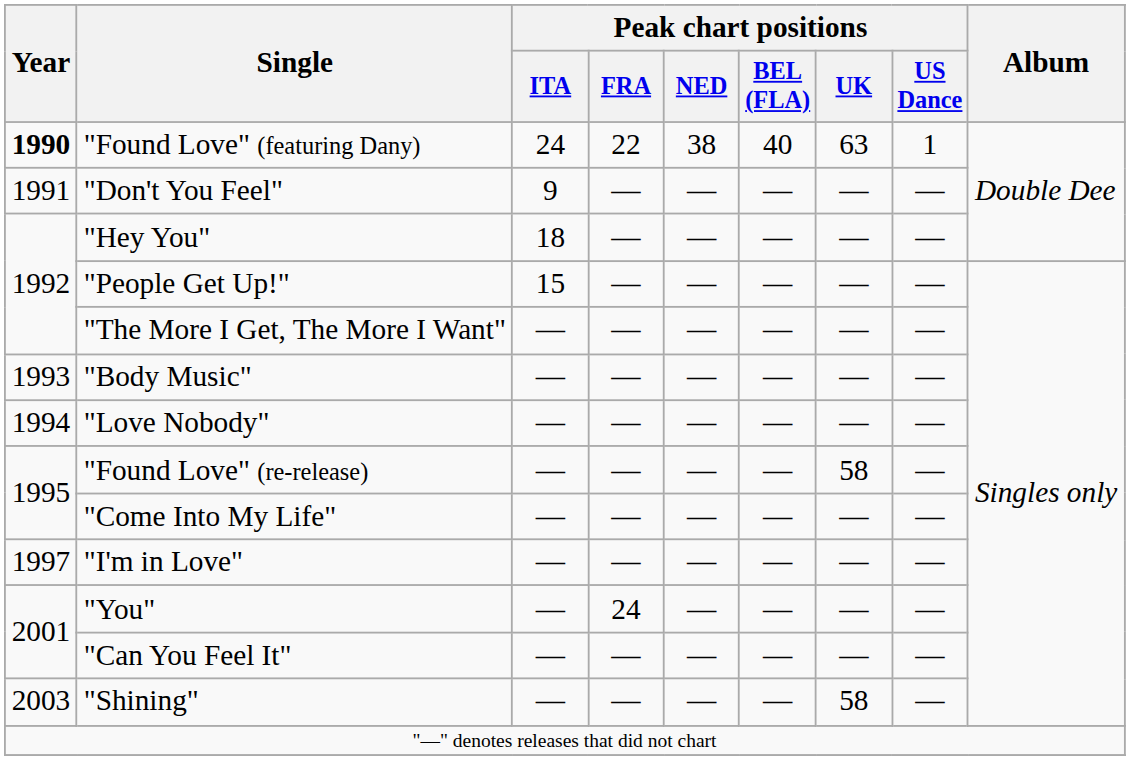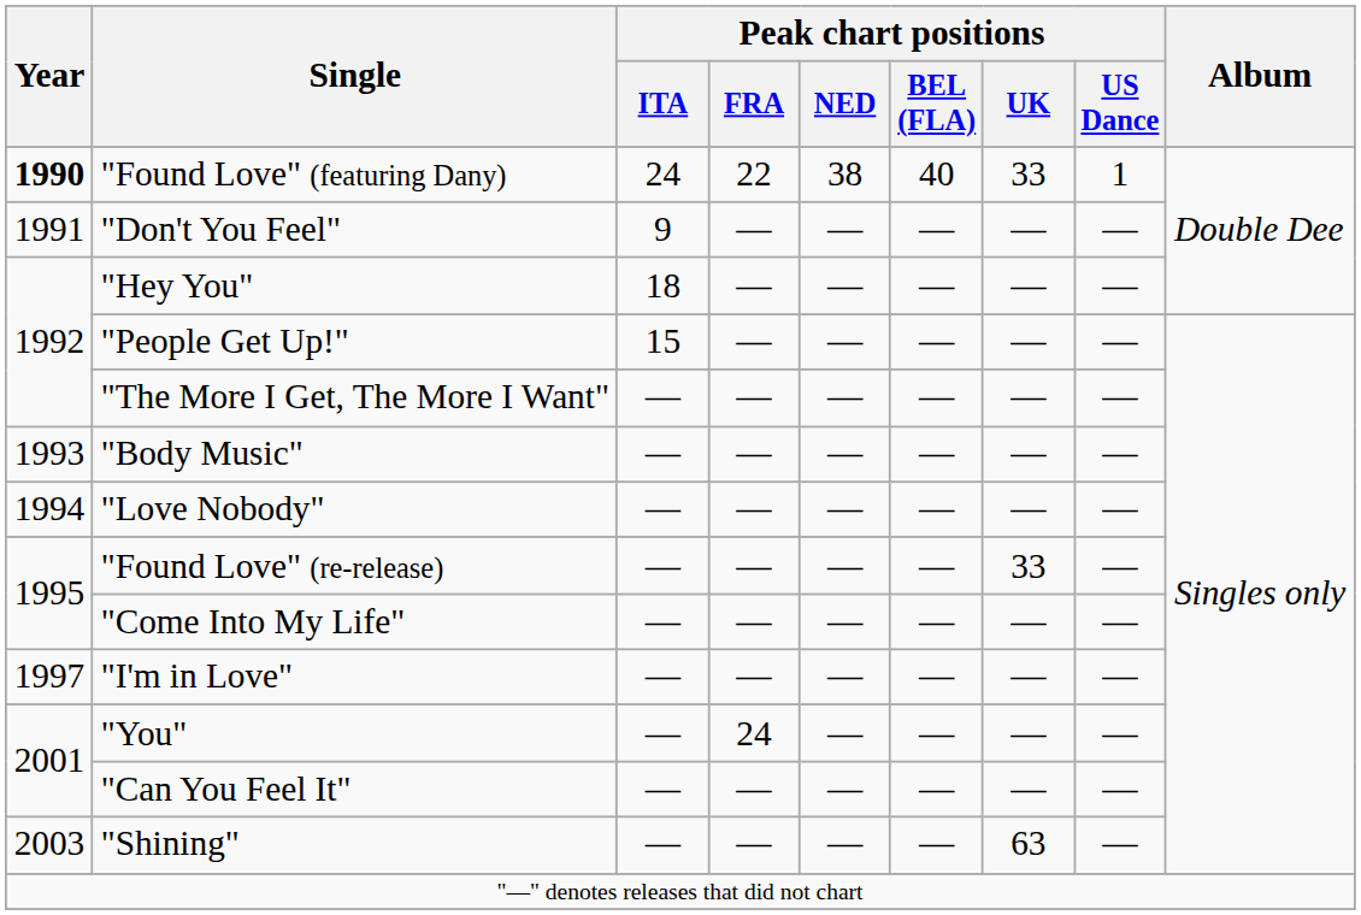 <table class="wikitable">
 <tr>
 <th rowspan="2">Year</th>
 <th rowspan="2">Single</th>
 <th colspan="6">Peak chart positions</th>
 <th rowspan="2">Album</th>
 </tr>
 <tr style="font-size:smaller;">
 <th width="35"><a href='#'>ITA</a></th>
 <th width="35"><a href='#'>FRA</a><br></th>
 <th width="35"><a href='#'>NED</a><br></th>
 <th width="35"><a href='#'>BEL<br>(FLA)</a></th>
 <th width="35"><a href='#'>UK</a><br></th>
 <th width="35"><a href='#'>US<br>Dance</a><br></th>
 </tr>
 <tr>
 <td><strong>1990</strong></td>
 <td>"Found Love" <small>(featuring Dany)</small></td>
 <td align="center">24</td>
 <td align="center">22</td>
 <td align="center">38</td>
 <td align="center">40</td>
-<td align="center">63</td>
+<td align="center">33</td>
 <td align="center">1</td>
 <td align="left" rowspan="3"><em>Double Dee</em></td>
 </tr>
 <tr>
 <td>1991</td>
 <td>"Don't You Feel"</td>
 <td align="center">9</td>
 <td align="center">—</td>
 <td align="center">—</td>
 <td align="center">—</td>
 <td align="center">—</td>
 <td align="center">—</td>
 </tr>
 <tr>
 <td rowspan=3>1992</td>
 <td>"Hey You"</td>
 <td align="center">18</td>
 <td align="center">—</td>
 <td align="center">—</td>
 <td align="center">—</td>
 <td align="center">—</td>
 <td align="center">—</td>
 </tr>
 <tr>
 <td>"People Get Up!"</td>
 <td align="center">15</td>
 <td align="center">—</td>
 <td align="center">—</td>
 <td align="center">—</td>
 <td align="center">—</td>
 <td align="center">—</td>
 <td align="left" rowspan="10"><em>Singles only</em></td>
 </tr>
 <tr>
 <td>"The More I Get, The More I Want"</td>
 <td align="center">—</td>
 <td align="center">—</td>
 <td align="center">—</td>
 <td align="center">—</td>
 <td align="center">—</td>
 <td align="center">—</td>
 </tr>
 <tr>
 <td>1993</td>
 <td>"Body Music"</td>
 <td align="center">—</td>
 <td align="center">—</td>
 <td align="center">—</td>
 <td align="center">—</td>
 <td align="center">—</td>
 <td align="center">—</td>
 </tr>
 <tr>
 <td>1994</td>
 <td>"Love Nobody"</td>
 <td align="center">—</td>
 <td align="center">—</td>
 <td align="center">—</td>
 <td align="center">—</td>
 <td align="center">—</td>
 <td align="center">—</td>
 </tr>
 <tr>
 <td rowspan=2>1995</td>
 <td>"Found Love" <small>(re-release)</small></td>
 <td align="center">—</td>
 <td align="center">—</td>
 <td align="center">—</td>
 <td align="center">—</td>
-<td align="center">58</td>
+<td align="center">33</td>
 <td align="center">—</td>
 </tr>
 <tr>
 <td>"Come Into My Life"</td>
 <td align="center">—</td>
 <td align="center">—</td>
 <td align="center">—</td>
 <td align="center">—</td>
 <td align="center">—</td>
 <td align="center">—</td>
 </tr>
 <tr>
 <td>1997</td>
 <td>"I'm in Love"</td>
 <td align="center">—</td>
 <td align="center">—</td>
 <td align="center">—</td>
 <td align="center">—</td>
 <td align="center">—</td>
 <td align="center">—</td>
 </tr>
 <tr>
 <td rowspan=2>2001</td>
 <td>"You"</td>
 <td align="center">—</td>
 <td align="center">24</td>
 <td align="center">—</td>
 <td align="center">—</td>
 <td align="center">—</td>
 <td align="center">—</td>
 </tr>
 <tr>
 <td>"Can You Feel It"</td>
 <td align="center">—</td>
 <td align="center">—</td>
 <td align="center">—</td>
 <td align="center">—</td>
 <td align="center">—</td>
 <td align="center">—</td>
 </tr>
 <tr>
 <td>2003</td>
 <td>"Shining"</td>
 <td align="center">—</td>
 <td align="center">—</td>
 <td align="center">—</td>
 <td align="center">—</td>
-<td align="center">58</td>
+<td align="center">63</td>
 <td align="center">—</td>
 </tr>
 <tr>
 <td align="center" colspan="15" style="font-size:8pt">"—" denotes releases that did not chart</td>
 </tr>
 <tr>
 </tr>
 </table>
